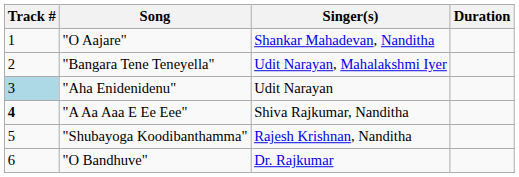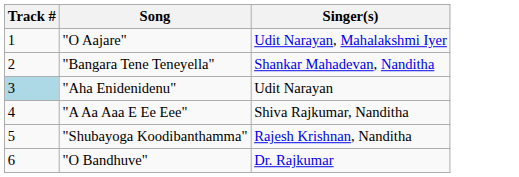 <table class="wikitable" style="font-size:95%;">
 <tr>
 <th>Track #</th>
 <th>Song</th>
 <th>Singer(s)</th>
-<th>Duration</th>
 </tr>
 <tr>
 <td>1</td>
 <td>"O Aajare"</td>
-<td><a href='#'>Shankar Mahadevan</a>, <a href='#'>Nanditha</a></td>
-<td></td>
+<td><a href='#'>Udit Narayan</a>, <a href='#'>Mahalakshmi Iyer</a></td>
 </tr>
 <tr>
 <td>2</td>
 <td>"Bangara Tene Teneyella"</td>
-<td><a href='#'>Udit Narayan</a>, <a href='#'>Mahalakshmi Iyer</a></td>
-<td></td>
+<td><a href='#'>Shankar Mahadevan</a>, <a href='#'>Nanditha</a></td>
 </tr>
 <tr>
 <td style="background: lightblue;">3</td>
 <td>"Aha Enidenidenu"</td>
 <td>Udit Narayan</td>
-<td></td>
 </tr>
 <tr>
-<td><strong>4</strong></td>
+<td>4</td>
 <td>"A Aa Aaa E Ee Eee"</td>
 <td>Shiva Rajkumar,  Nanditha</td>
-<td></td>
 </tr>
 <tr>
 <td>5</td>
 <td>"Shubayoga Koodibanthamma"</td>
 <td><a href='#'>Rajesh Krishnan</a>, Nanditha</td>
-<td></td>
 </tr>
 <tr>
 <td>6</td>
 <td>"O Bandhuve"</td>
 <td><a href='#'>Dr. Rajkumar</a></td>
-<td></td>
 </tr>
 </table>
